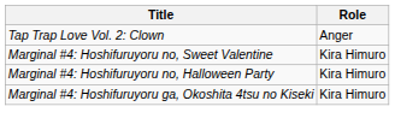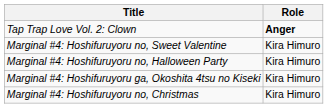 <table class="wikitable">
 <tr>
 <th>Title</th>
 <th>Role</th>
 </tr>
 <tr>
 <td><em>Tap Trap Love Vol. 2: Clown</em></td>
-<td>Anger</td>
+<td><strong>Anger</strong></td>
 </tr>
 <tr>
 <td><em>Marginal #4: Hoshifuruyoru no, Sweet Valentine</em></td>
 <td>Kira Himuro</td>
 </tr>
 <tr>
 <td><em>Marginal #4: Hoshifuruyoru no, Halloween Party</em></td>
 <td>Kira Himuro</td>
 </tr>
 <tr>
 <td><em>Marginal #4: Hoshifuruyoru ga, Okoshita 4tsu no Kiseki</em></td>
 <td>Kira Himuro</td>
 </tr>
+<tr>
+<td><em>Marginal #4: Hoshifuruyoru no, Christmas</em></td>
+<td>Kira Himuro</td>
+</tr>
 </table>
